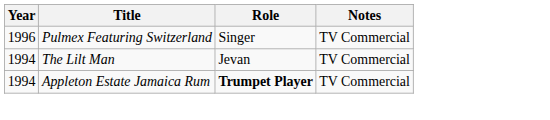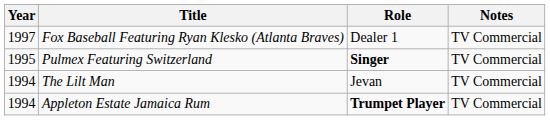 <table class="wikitable sortable">
 <tr>
 <th>Year</th>
 <th>Title</th>
 <th>Role</th>
 <th class="unsortable">Notes</th>
 </tr>
 <tr>
-<td>1996</td>
+<td>1997</td>
+<td><em>Fox Baseball Featuring Ryan Klesko (Atlanta Braves)</em></td>
+<td>Dealer 1</td>
+<td>TV Commercial</td>
+</tr>
+<tr>
+<td>1995</td>
 <td><em>Pulmex Featuring Switzerland</em></td>
-<td>Singer</td>
+<td><strong>Singer</strong></td>
 <td>TV Commercial</td>
 </tr>
 <tr>
 <td>1994</td>
 <td><em>The Lilt Man</em></td>
 <td>Jevan</td>
 <td>TV Commercial</td>
 </tr>
 <tr>
 <td>1994</td>
 <td><em>Appleton Estate Jamaica Rum</em></td>
 <td><strong>Trumpet Player</strong></td>
 <td>TV Commercial</td>
 </tr>
 </table>
